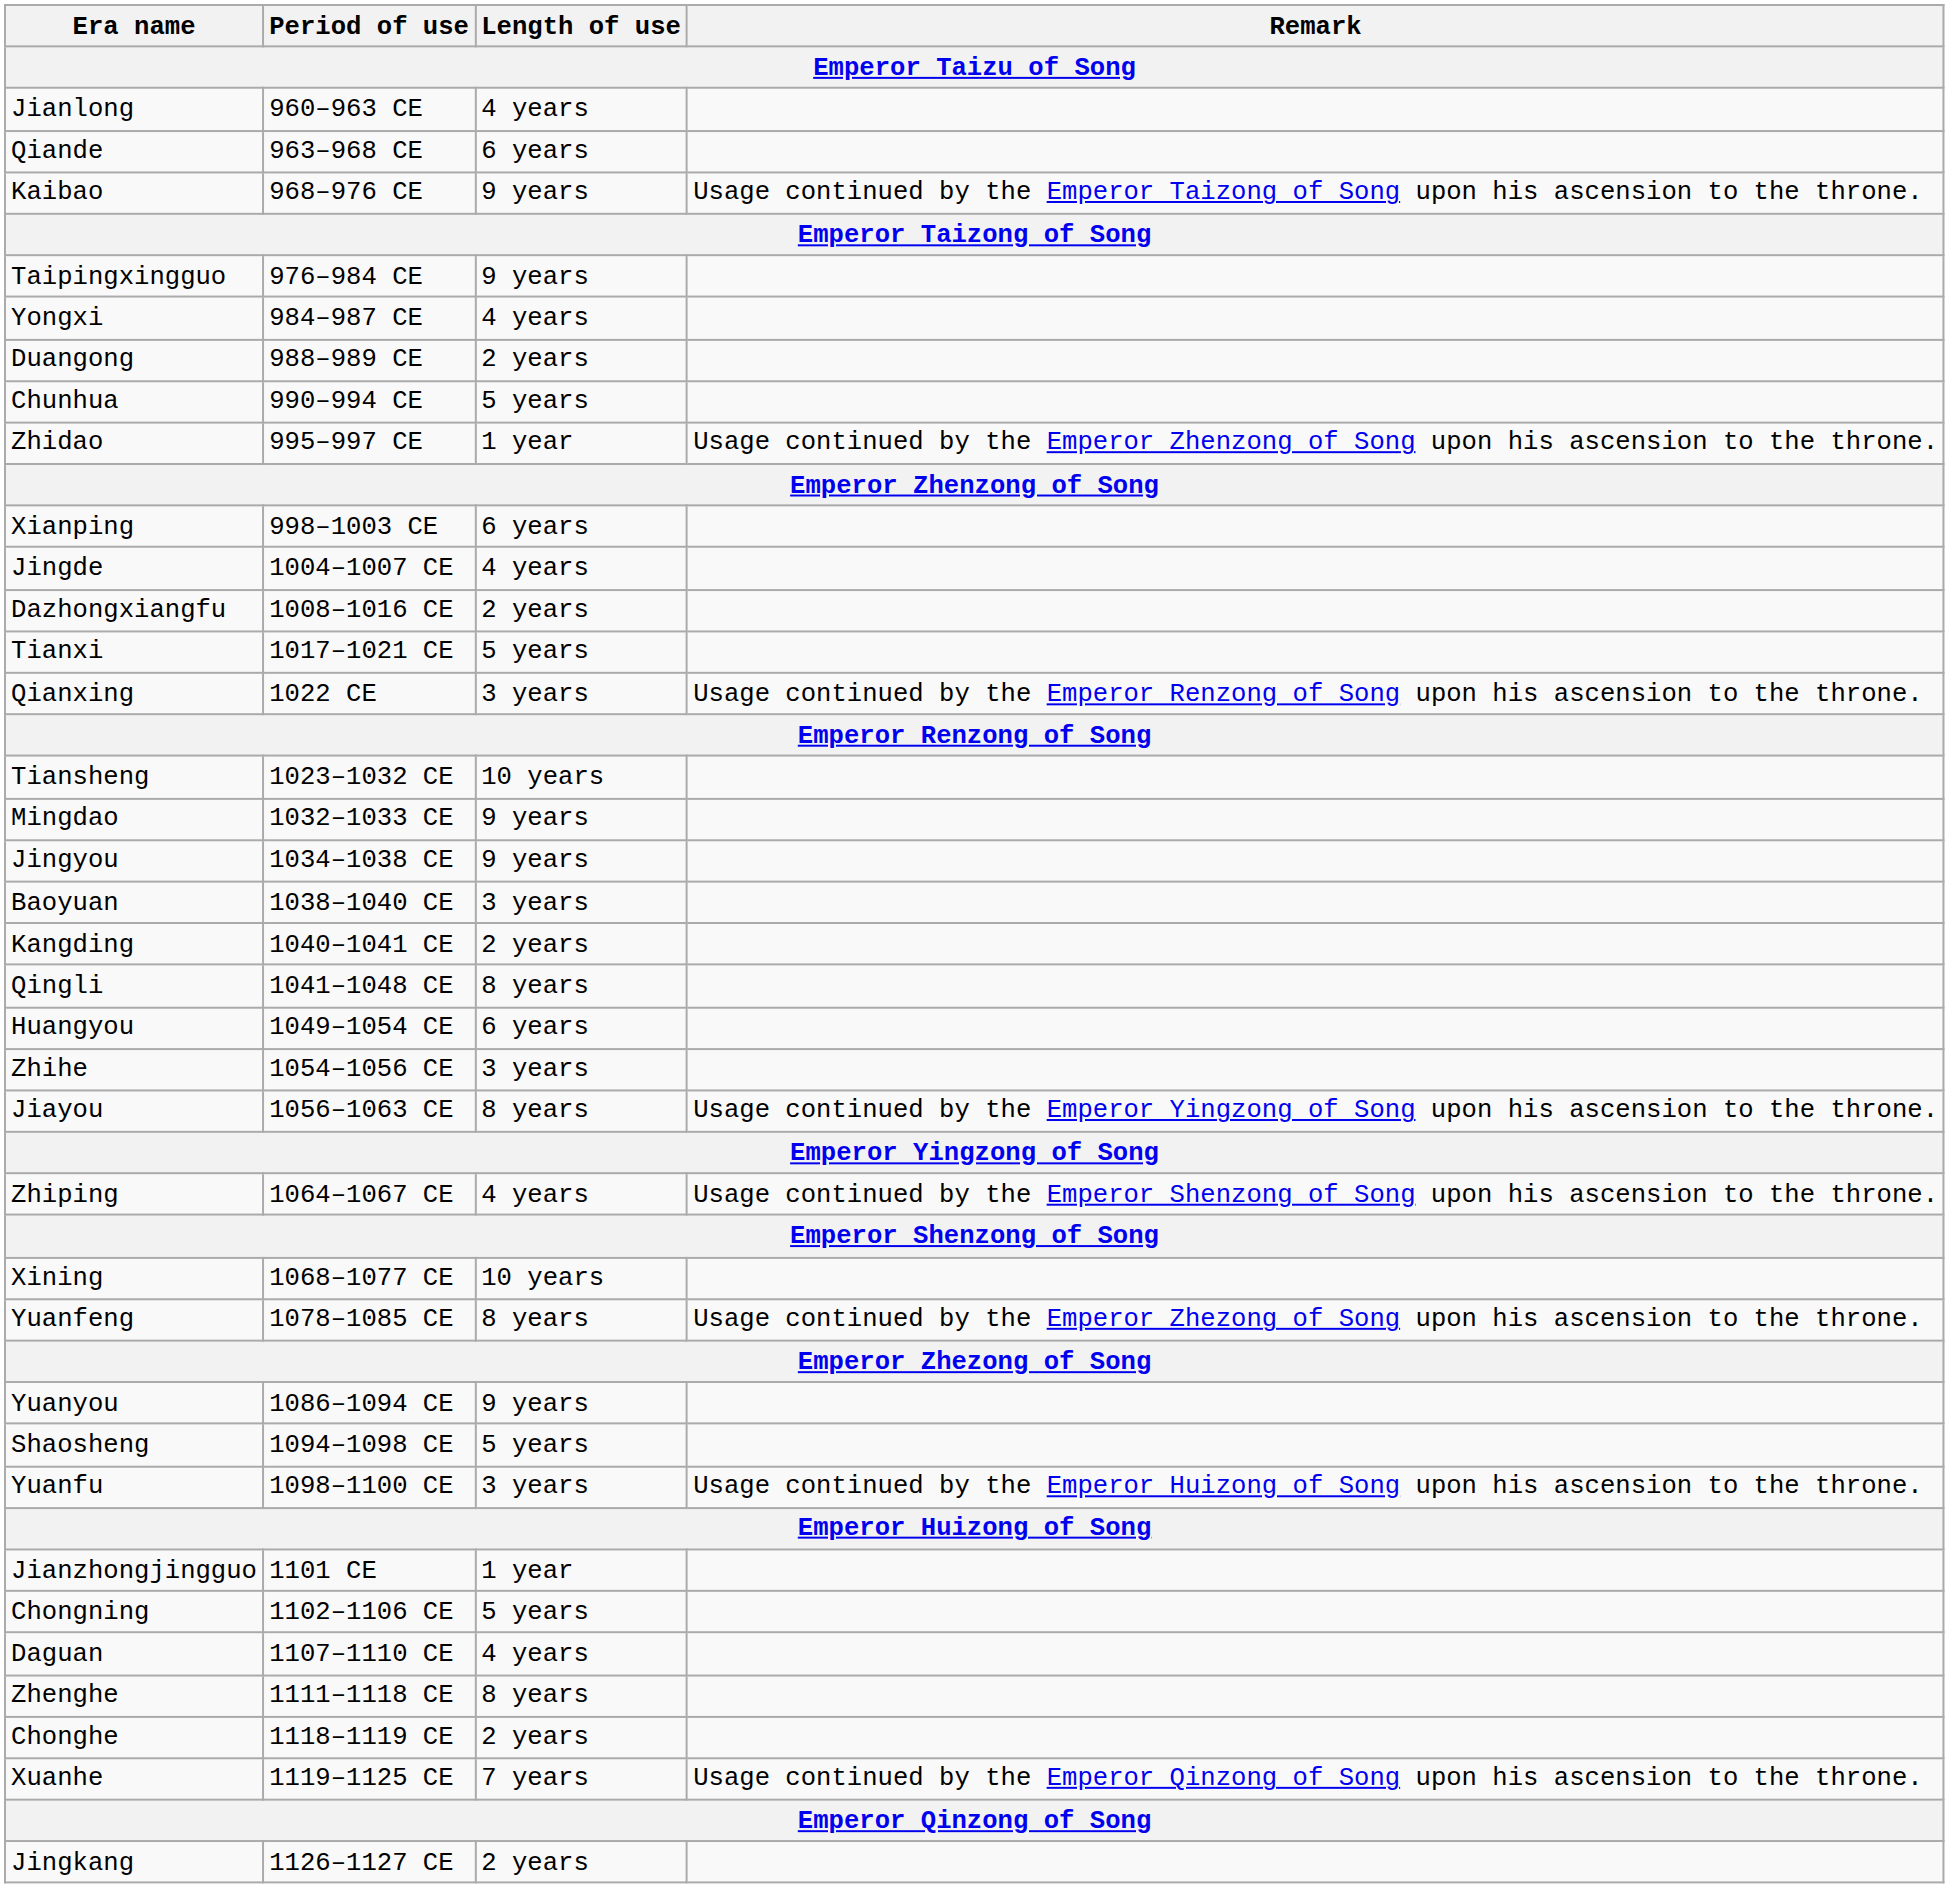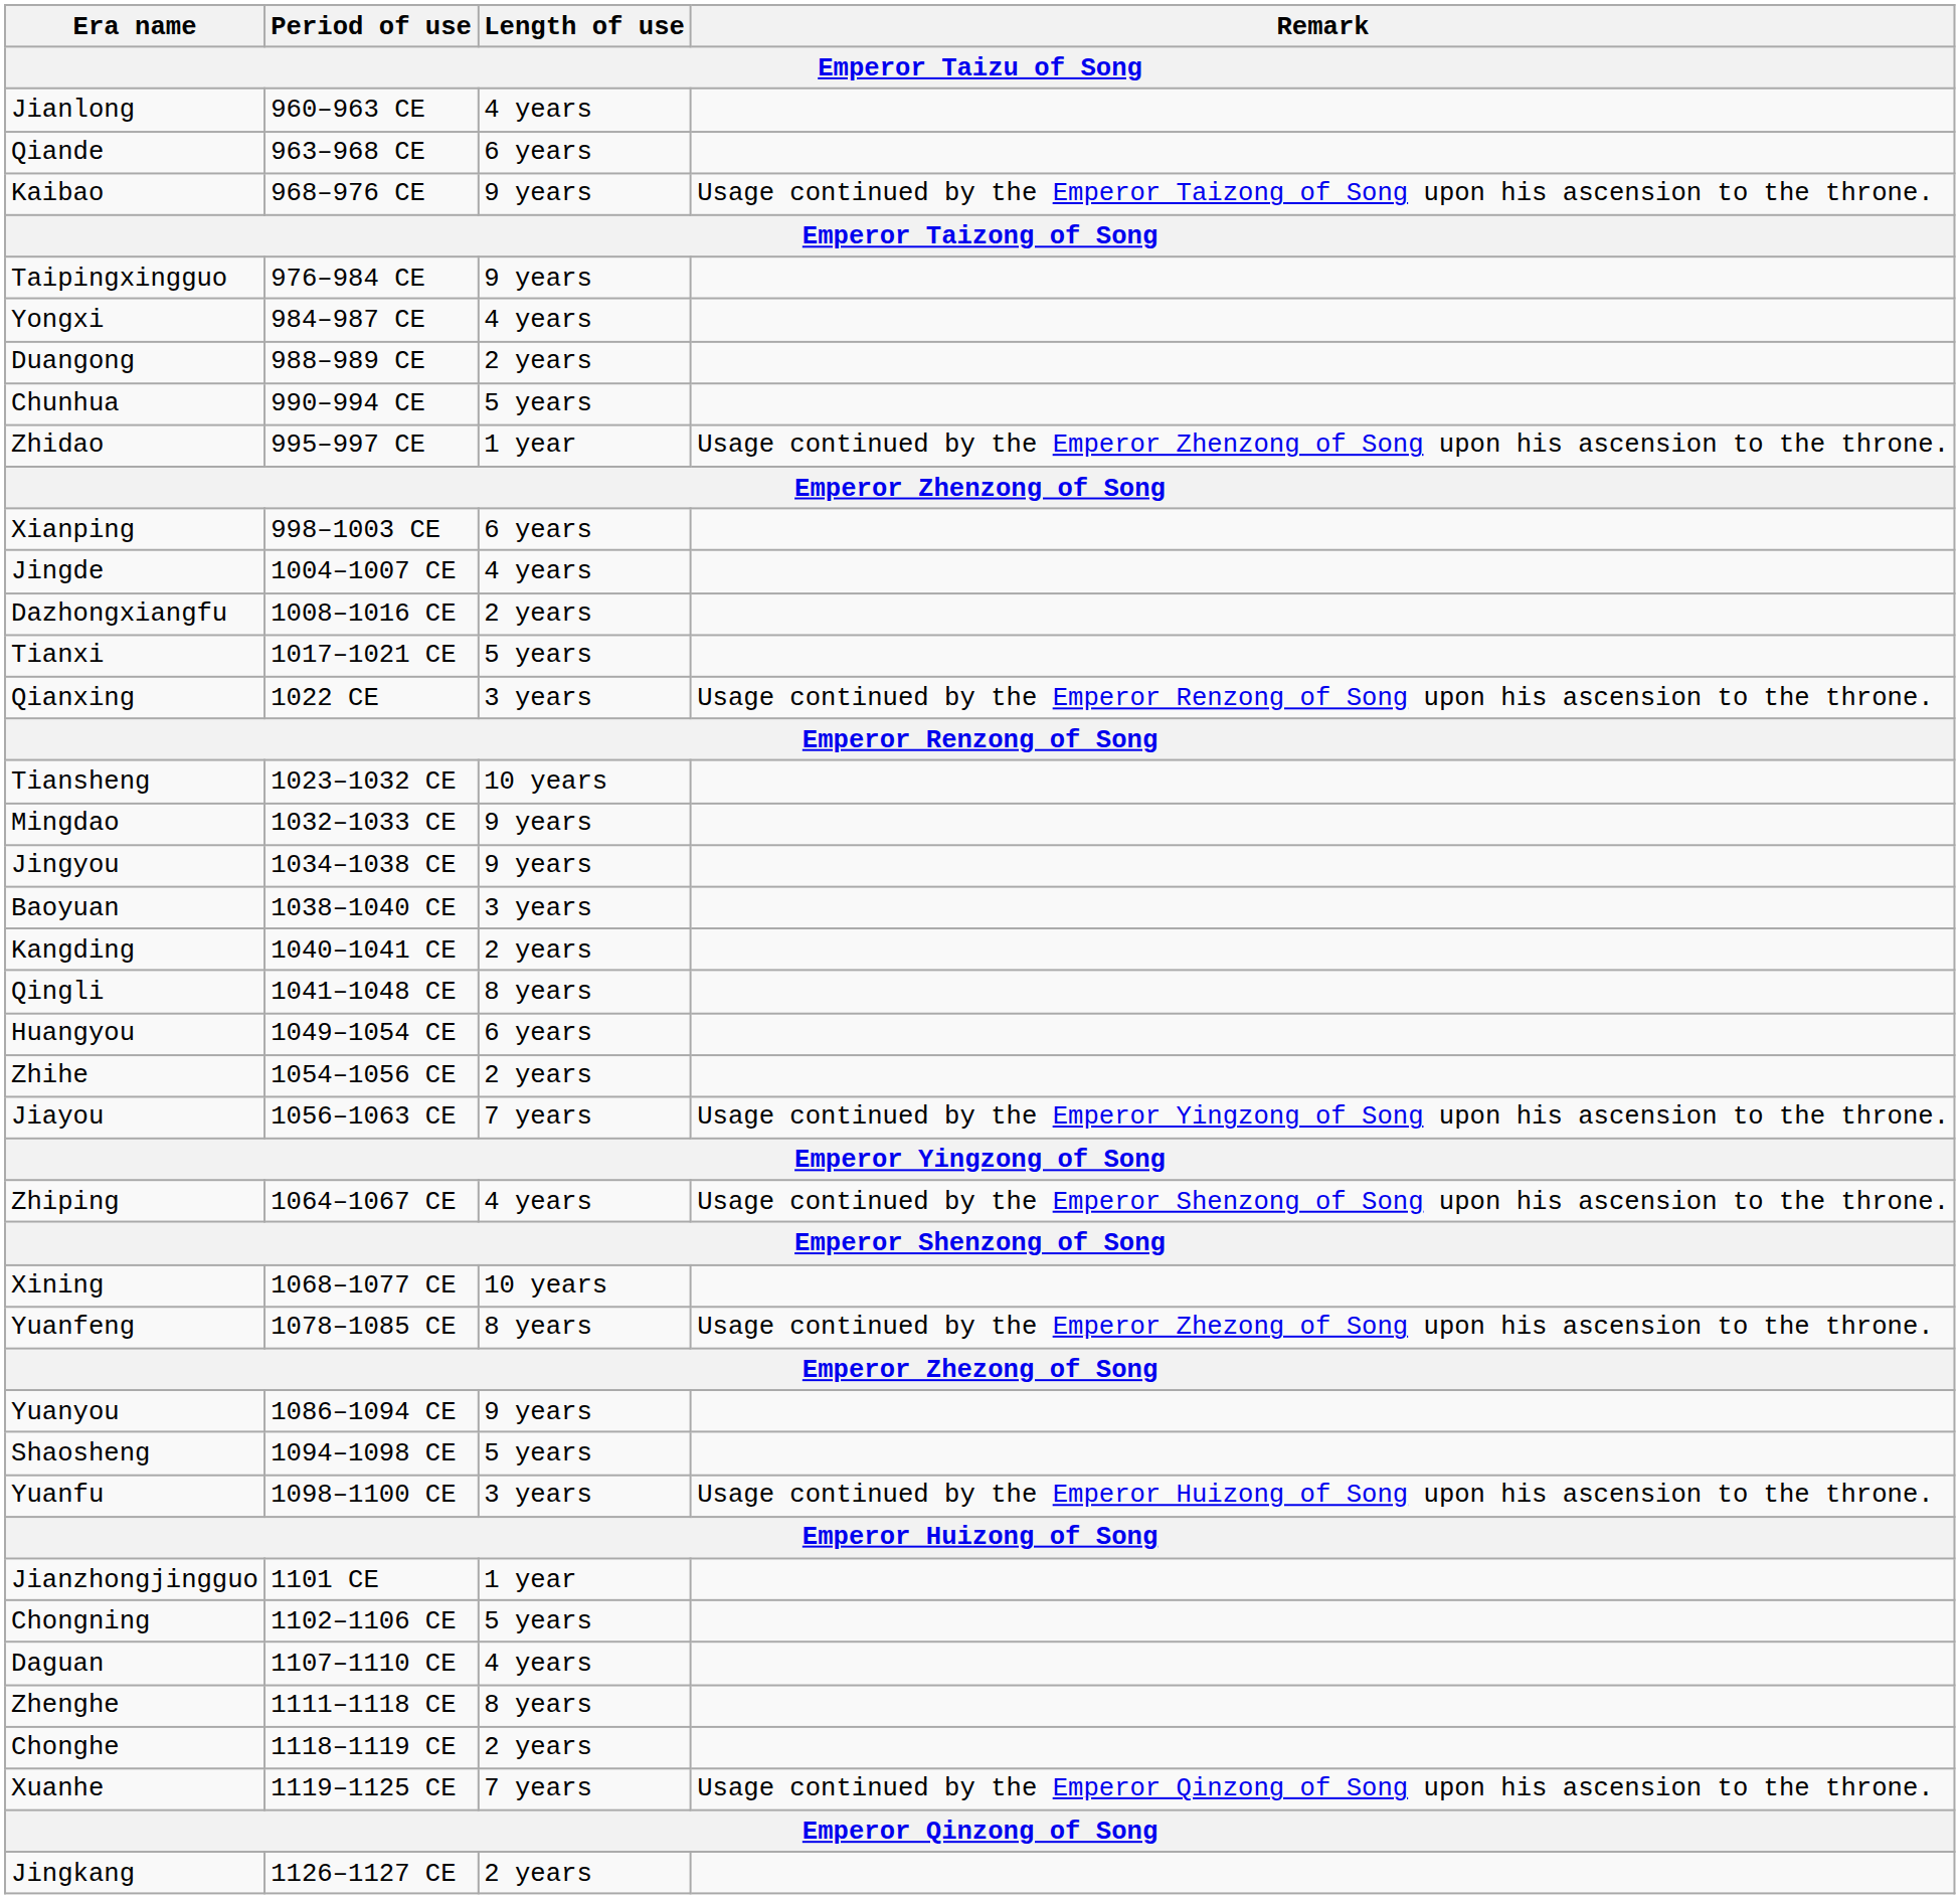 <table class="wikitable">
 <tr>
 <th>Era name</th>
 <th>Period of use</th>
 <th>Length of use</th>
 <th>Remark</th>
 </tr>
 <tr>
 <th colspan="4"><a href='#'>Emperor Taizu of Song</a><br></th>
 </tr>
 <tr>
 <td>Jianlong<br></td>
 <td>960–963 CE</td>
 <td>4 years</td>
 <td></td>
 </tr>
 <tr>
 <td>Qiande<br></td>
 <td>963–968 CE</td>
 <td>6 years</td>
 <td></td>
 </tr>
 <tr>
 <td>Kaibao<br></td>
 <td>968–976 CE</td>
 <td>9 years</td>
 <td>Usage continued by the <a href='#'>Emperor Taizong of Song</a> upon his ascension to the throne. </td>
 </tr>
 <tr>
 <th colspan="4"><a href='#'>Emperor Taizong of Song</a><br></th>
 </tr>
 <tr>
 <td>Taipingxingguo<br></td>
 <td>976–984 CE</td>
 <td>9 years</td>
 <td></td>
 </tr>
 <tr>
 <td>Yongxi<br></td>
 <td>984–987 CE</td>
 <td>4 years</td>
 <td></td>
 </tr>
 <tr>
 <td>Duangong<br></td>
 <td>988–989 CE</td>
 <td>2 years</td>
 <td></td>
 </tr>
 <tr>
 <td>Chunhua<br></td>
 <td>990–994 CE</td>
 <td>5 years</td>
 <td></td>
 </tr>
 <tr>
 <td>Zhidao<br></td>
 <td>995–997 CE</td>
 <td>1 year</td>
 <td>Usage continued by the <a href='#'>Emperor Zhenzong of Song</a> upon his ascension to the throne. </td>
 </tr>
 <tr>
 <th colspan="4"><a href='#'>Emperor Zhenzong of Song</a><br></th>
 </tr>
 <tr>
 <td>Xianping<br></td>
 <td>998–1003 CE</td>
 <td>6 years</td>
 <td></td>
 </tr>
 <tr>
 <td>Jingde<br></td>
 <td>1004–1007 CE</td>
 <td>4 years</td>
 <td></td>
 </tr>
 <tr>
 <td>Dazhongxiangfu<br></td>
 <td>1008–1016 CE</td>
 <td>2 years</td>
 <td></td>
 </tr>
 <tr>
 <td>Tianxi<br></td>
 <td>1017–1021 CE</td>
 <td>5 years</td>
 <td></td>
 </tr>
 <tr>
 <td>Qianxing<br></td>
 <td>1022 CE</td>
 <td>3 years</td>
 <td>Usage continued by the <a href='#'>Emperor Renzong of Song</a> upon his ascension to the throne. </td>
 </tr>
 <tr>
 <th colspan="4"><a href='#'>Emperor Renzong of Song</a><br></th>
 </tr>
 <tr>
 <td>Tiansheng<br></td>
 <td>1023–1032 CE</td>
 <td>10 years</td>
 <td></td>
 </tr>
 <tr>
 <td>Mingdao<br></td>
 <td>1032–1033 CE</td>
 <td>9 years</td>
 <td></td>
 </tr>
 <tr>
 <td>Jingyou<br></td>
 <td>1034–1038 CE</td>
 <td>9 years</td>
 <td></td>
 </tr>
 <tr>
 <td>Baoyuan<br></td>
 <td>1038–1040 CE</td>
 <td>3 years</td>
 <td></td>
 </tr>
 <tr>
 <td>Kangding<br></td>
 <td>1040–1041 CE</td>
 <td>2 years</td>
 <td></td>
 </tr>
 <tr>
 <td>Qingli<br></td>
 <td>1041–1048 CE</td>
 <td>8 years</td>
 <td></td>
 </tr>
 <tr>
 <td>Huangyou<br></td>
 <td>1049–1054 CE</td>
 <td>6 years</td>
 <td></td>
 </tr>
 <tr>
 <td>Zhihe<br></td>
 <td>1054–1056 CE</td>
-<td>3 years</td>
+<td>2 years</td>
 <td></td>
 </tr>
 <tr>
 <td>Jiayou<br></td>
 <td>1056–1063 CE</td>
-<td>8 years</td>
+<td>7 years</td>
 <td>Usage continued by the <a href='#'>Emperor Yingzong of Song</a> upon his ascension to the throne.</td>
 </tr>
 <tr>
 <th colspan="4"><a href='#'>Emperor Yingzong of Song</a><br></th>
 </tr>
 <tr>
 <td>Zhiping<br></td>
 <td>1064–1067 CE</td>
 <td>4 years</td>
 <td>Usage continued by the <a href='#'>Emperor Shenzong of Song</a> upon his ascension to the throne.</td>
 </tr>
 <tr>
 <th colspan="4"><a href='#'>Emperor Shenzong of Song</a><br></th>
 </tr>
 <tr>
 <td>Xining<br></td>
 <td>1068–1077 CE</td>
 <td>10 years</td>
 <td></td>
 </tr>
 <tr>
 <td>Yuanfeng<br></td>
 <td>1078–1085 CE</td>
 <td>8 years</td>
 <td>Usage continued by the <a href='#'>Emperor Zhezong of Song</a> upon his ascension to the throne.</td>
 </tr>
 <tr>
 <th colspan="4"><a href='#'>Emperor Zhezong of Song</a><br></th>
 </tr>
 <tr>
 <td>Yuanyou<br></td>
 <td>1086–1094 CE</td>
 <td>9 years</td>
 <td></td>
 </tr>
 <tr>
 <td>Shaosheng<br></td>
 <td>1094–1098 CE</td>
 <td>5 years</td>
 <td></td>
 </tr>
 <tr>
 <td>Yuanfu<br></td>
 <td>1098–1100 CE</td>
 <td>3 years</td>
 <td>Usage continued by the <a href='#'>Emperor Huizong of Song</a> upon his ascension to the throne.</td>
 </tr>
 <tr>
 <th colspan="4"><a href='#'>Emperor Huizong of Song</a><br></th>
 </tr>
 <tr>
 <td>Jianzhongjingguo<br></td>
 <td>1101 CE</td>
 <td>1 year</td>
 <td></td>
 </tr>
 <tr>
 <td>Chongning<br></td>
 <td>1102–1106 CE</td>
 <td>5 years</td>
 <td></td>
 </tr>
 <tr>
 <td>Daguan<br></td>
 <td>1107–1110 CE</td>
 <td>4 years</td>
 <td></td>
 </tr>
 <tr>
 <td>Zhenghe<br></td>
 <td>1111–1118 CE</td>
 <td>8 years</td>
 <td></td>
 </tr>
 <tr>
 <td>Chonghe<br></td>
 <td>1118–1119 CE</td>
 <td>2 years</td>
 <td></td>
 </tr>
 <tr>
 <td>Xuanhe<br></td>
 <td>1119–1125 CE</td>
 <td>7 years</td>
 <td>Usage continued by the <a href='#'>Emperor Qinzong of Song</a> upon his ascension to the throne.</td>
 </tr>
 <tr>
 <th colspan="4"><a href='#'>Emperor Qinzong of Song</a><br></th>
 </tr>
 <tr>
 <td>Jingkang<br></td>
 <td>1126–1127 CE</td>
 <td>2 years</td>
 <td></td>
 </tr>
 </table>
